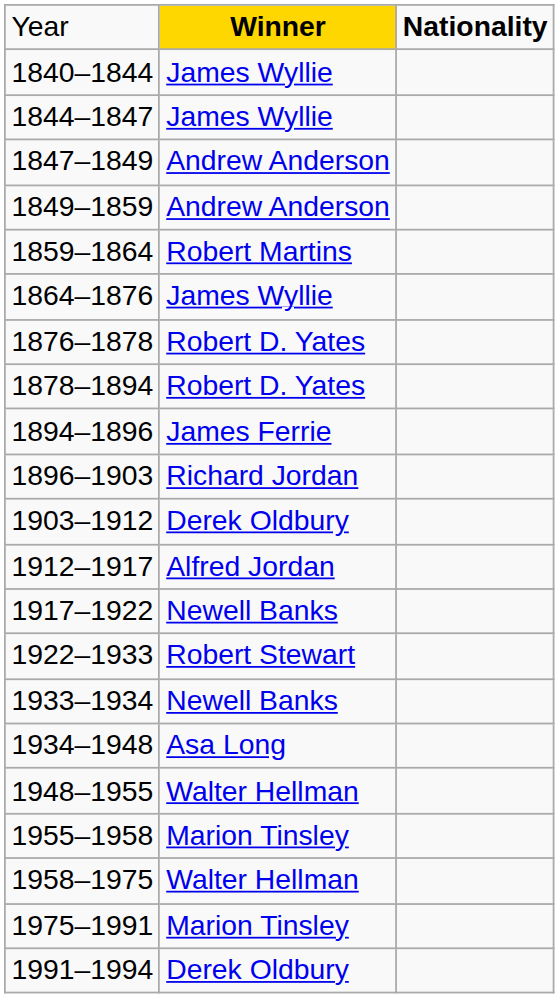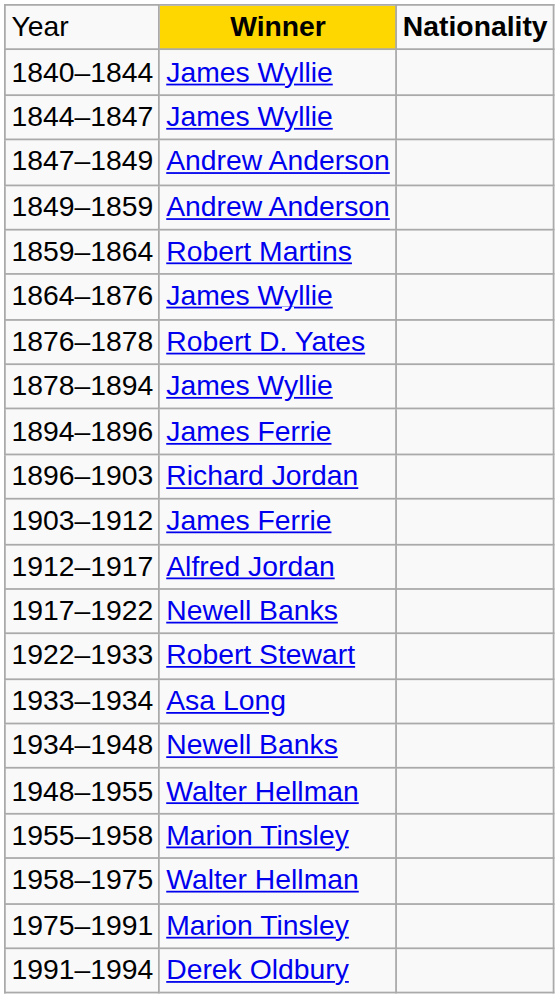 <table class="wikitable">
 <tr>
 <td>Year</td>
 <td align="center" bgcolor="gold"><strong>Winner</strong></td>
 <td><strong>Nationality</strong></td>
 </tr>
 <tr>
 <td>1840–1844</td>
 <td><a href='#'>James Wyllie</a></td>
 <td align="left"></td>
 </tr>
 <tr>
 <td>1844–1847</td>
 <td><a href='#'>James Wyllie</a></td>
 <td align="left"></td>
 </tr>
 <tr>
 <td>1847–1849</td>
 <td><a href='#'>Andrew Anderson</a></td>
 <td align="left"></td>
 </tr>
 <tr>
 <td>1849–1859</td>
 <td><a href='#'>Andrew Anderson</a></td>
 <td align="left"></td>
 </tr>
 <tr>
 <td>1859–1864</td>
 <td><a href='#'>Robert Martins</a></td>
 <td align="left"></td>
 </tr>
 <tr>
 <td>1864–1876</td>
 <td><a href='#'>James Wyllie</a></td>
 <td align="left"></td>
 </tr>
 <tr>
 <td>1876–1878</td>
 <td><a href='#'>Robert D. Yates</a></td>
 <td align="left"></td>
 </tr>
 <tr>
 <td>1878–1894</td>
-<td><a href='#'>Robert D. Yates</a></td>
+<td><a href='#'>James Wyllie</a></td>
 <td align="left"></td>
 </tr>
 <tr>
 <td>1894–1896</td>
 <td><a href='#'>James Ferrie</a></td>
 <td align="left"></td>
 </tr>
 <tr>
 <td>1896–1903</td>
 <td><a href='#'>Richard Jordan</a></td>
 <td align="left"></td>
 </tr>
 <tr>
 <td>1903–1912</td>
-<td><a href='#'>Derek Oldbury</a></td>
+<td><a href='#'>James Ferrie</a></td>
 <td align="left"></td>
 </tr>
 <tr>
 <td>1912–1917</td>
 <td><a href='#'>Alfred Jordan</a></td>
 <td align="left"></td>
 </tr>
 <tr>
 <td>1917–1922</td>
 <td><a href='#'>Newell Banks</a></td>
 <td align="left"></td>
 </tr>
 <tr>
 <td>1922–1933</td>
 <td><a href='#'>Robert Stewart</a></td>
 <td align="left"></td>
 </tr>
 <tr>
 <td>1933–1934</td>
-<td><a href='#'>Newell Banks</a></td>
+<td><a href='#'>Asa Long</a></td>
 <td align="left"></td>
 </tr>
 <tr>
 <td>1934–1948</td>
-<td><a href='#'>Asa Long</a></td>
+<td><a href='#'>Newell Banks</a></td>
 <td align="left"></td>
 </tr>
 <tr>
 <td>1948–1955</td>
 <td><a href='#'>Walter Hellman</a></td>
 <td align="left"></td>
 </tr>
 <tr>
 <td>1955–1958</td>
 <td><a href='#'>Marion Tinsley</a></td>
 <td align="left"></td>
 </tr>
 <tr>
 <td>1958–1975</td>
 <td><a href='#'>Walter Hellman</a></td>
 <td align="left"></td>
 </tr>
 <tr>
 <td>1975–1991</td>
 <td><a href='#'>Marion Tinsley</a></td>
 <td align="left"></td>
 </tr>
 <tr>
 <td>1991–1994</td>
 <td><a href='#'>Derek Oldbury</a></td>
 <td align="left"></td>
 </tr>
 </table>
